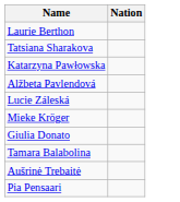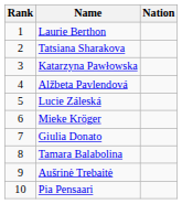 <table class="wikitable sortable" style="text-align:center">
 <tr>
+<th>Rank</th>
 <th>Name</th>
 <th>Nation</th>
 </tr>
 <tr>
+<td>1</td>
 <td align=left><a href='#'>Laurie Berthon</a></td>
 <td align=left></td>
 </tr>
 <tr>
+<td>2</td>
 <td align=left><a href='#'>Tatsiana Sharakova</a></td>
 <td align=left></td>
 </tr>
 <tr>
+<td>3</td>
 <td align=left><a href='#'>Katarzyna Pawłowska</a></td>
 <td align=left></td>
 </tr>
 <tr>
+<td>4</td>
 <td align=left><a href='#'>Alžbeta Pavlendová</a></td>
 <td align=left></td>
 </tr>
 <tr>
+<td>5</td>
 <td align=left><a href='#'>Lucie Záleská</a></td>
 <td align=left></td>
 </tr>
 <tr>
+<td>6</td>
 <td align=left><a href='#'>Mieke Kröger</a></td>
 <td align=left></td>
 </tr>
 <tr>
+<td>7</td>
 <td align=left><a href='#'>Giulia Donato</a></td>
 <td align=left></td>
 </tr>
 <tr>
+<td>8</td>
 <td align=left><a href='#'>Tamara Balabolina</a></td>
 <td align=left></td>
 </tr>
 <tr>
+<td>9</td>
 <td align=left><a href='#'>Aušrinė Trebaitė</a></td>
 <td align=left></td>
 </tr>
 <tr>
+<td>10</td>
 <td align=left><a href='#'>Pia Pensaari</a></td>
 <td align=left></td>
 </tr>
 </table>
